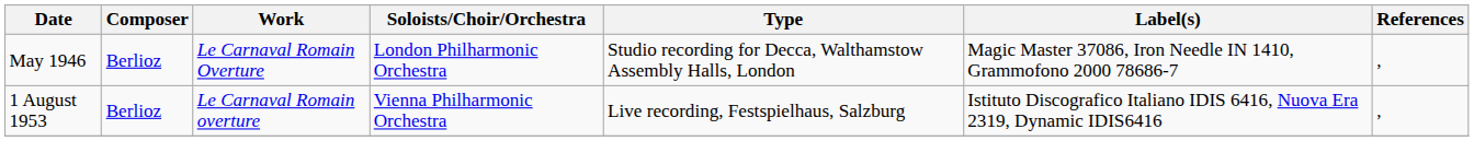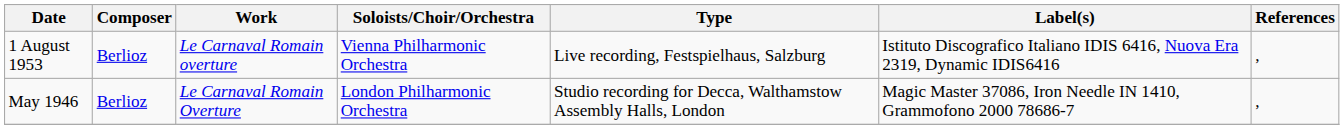 <table class="wikitable">
 <tr>
 <th>Date</th>
 <th>Composer</th>
 <th>Work</th>
 <th>Soloists/Choir/Orchestra</th>
 <th>Type</th>
 <th>Label(s)</th>
 <th>References</th>
 </tr>
 <tr>
+<td>1 August 1953</td>
+<td><a href='#'>Berlioz</a></td>
+<td><em><a href='#'>Le Carnaval Romain overture</a></em></td>
+<td><a href='#'>Vienna Philharmonic Orchestra</a></td>
+<td>Live recording, Festspielhaus, Salzburg</td>
+<td>Istituto Discografico Italiano IDIS 6416, <a href='#'>Nuova Era</a> 2319, Dynamic IDIS6416</td>
+<td>, </td>
+</tr>
+<tr>
 <td>May 1946</td>
 <td><a href='#'>Berlioz</a></td>
 <td><em><a href='#'>Le Carnaval Romain Overture</a></em></td>
 <td><a href='#'>London Philharmonic Orchestra</a></td>
 <td>Studio recording for Decca, Walthamstow Assembly Halls, London</td>
 <td>Magic Master 37086, Iron Needle IN 1410, Grammofono 2000 78686-7</td>
 <td>, </td>
 </tr>
 <tr>
-<td>1 August 1953</td>
-<td><a href='#'>Berlioz</a></td>
-<td><em><a href='#'>Le Carnaval Romain overture</a></em></td>
-<td><a href='#'>Vienna Philharmonic Orchestra</a></td>
-<td>Live recording, Festspielhaus, Salzburg</td>
-<td>Istituto Discografico Italiano IDIS 6416, <a href='#'>Nuova Era</a> 2319, Dynamic IDIS6416</td>
-<td>, </td>
-</tr>
-<tr>
 </tr>
 </table>
